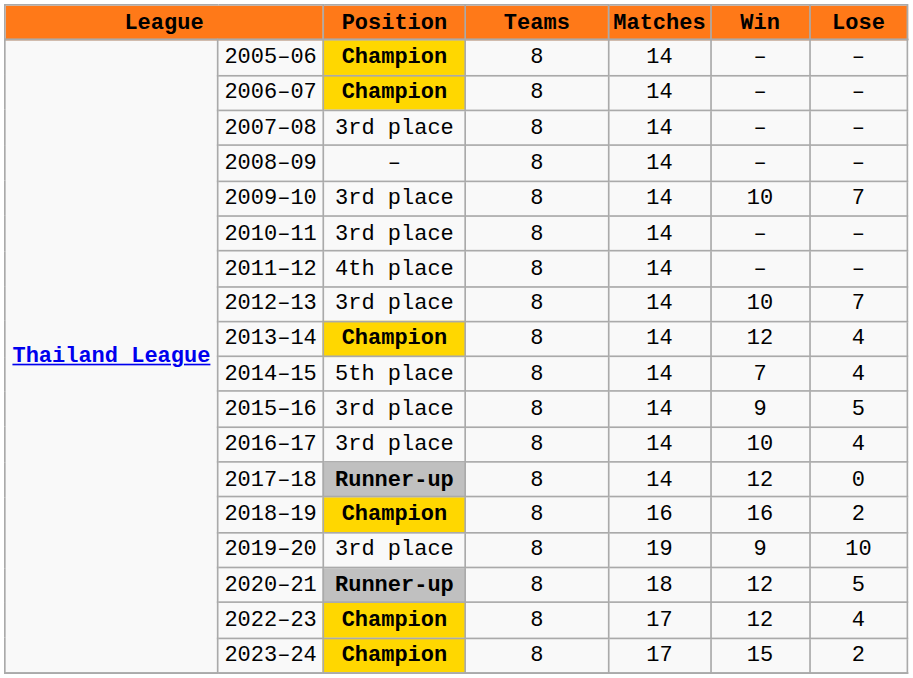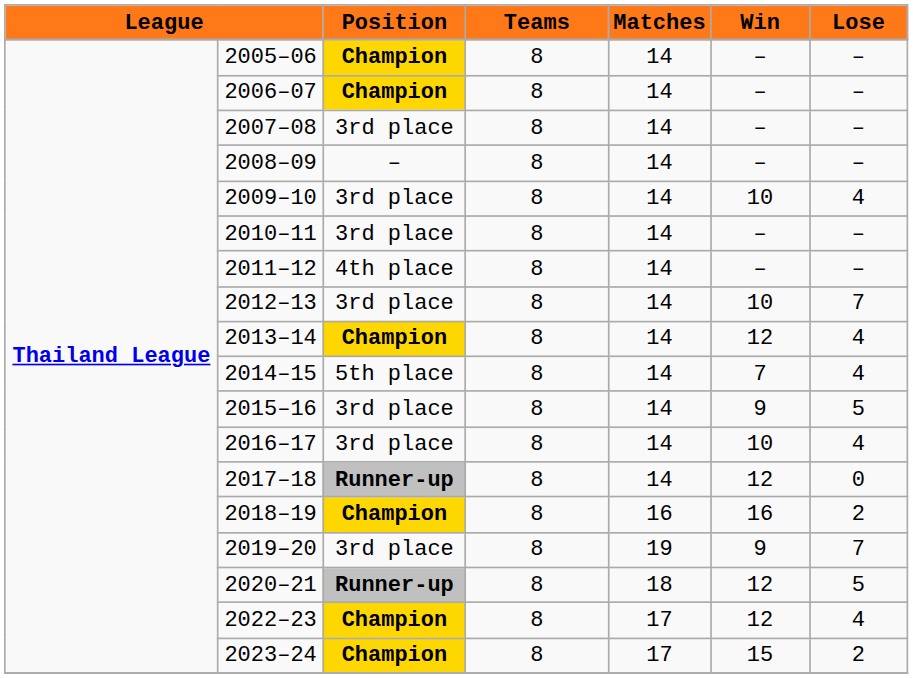 <table class="wikitable" style= "text-align:center; font-size:10pt;">
 <tr style= "background: #FF7918; font-weight:bold;">
 <td colspan="2" style="width:14em;"><span><strong>League</strong></span></td>
 <td style="width:6em;"><span><strong>Position</strong></span></td>
 <td style="width:6em;"><span><strong>Teams</strong></span></td>
 <td style="width:4em;"><span><strong>Matches</strong></span></td>
 <td style="width:4em;"><span><strong>Win</strong></span></td>
 <td style="width:4em;"><span><strong>Lose</strong></span></td>
 </tr>
 <tr>
 </tr>
 <tr>
 <td rowspan="18" align="center"><strong><a href='#'>Thailand League</a></strong></td>
 <td>2005–06</td>
 <td align="center;" bgcolor="gold"><strong>Champion</strong></td>
 <td align="center">8</td>
 <td align="center">14</td>
 <td align="center">–</td>
 <td align="center">–</td>
 </tr>
 <tr>
 <td>2006–07</td>
 <td align="center;" bgcolor="gold"><strong>Champion</strong></td>
 <td align="center">8</td>
 <td align="center">14</td>
 <td align="center">–</td>
 <td align="center">–</td>
 </tr>
 <tr>
 <td>2007–08</td>
 <td>3rd place</td>
 <td align="center">8</td>
 <td align="center">14</td>
 <td align="center">–</td>
 <td align="center">–</td>
 </tr>
 <tr>
 <td>2008–09</td>
 <td>–</td>
 <td align="center">8</td>
 <td align="center">14</td>
 <td align="center">–</td>
 <td align="center">–</td>
 </tr>
 <tr>
 <td>2009–10</td>
 <td>3rd place</td>
 <td align="center">8</td>
 <td align="center">14</td>
 <td align="center">10</td>
-<td align="center">7</td>
+<td align="center">4</td>
 </tr>
 <tr>
 <td>2010–11</td>
 <td>3rd place</td>
 <td align="center">8</td>
 <td align="center">14</td>
 <td align="center">–</td>
 <td align="center">–</td>
 </tr>
 <tr>
 <td>2011–12</td>
 <td>4th place</td>
 <td align="center">8</td>
 <td align="center">14</td>
 <td align="center">–</td>
 <td align="center">–</td>
 </tr>
 <tr>
 <td>2012–13</td>
 <td>3rd place</td>
 <td align="center">8</td>
 <td align="center">14</td>
 <td align="center">10</td>
 <td align="center">7</td>
 </tr>
 <tr>
 <td>2013–14</td>
 <td align="center;" bgcolor="gold"><strong>Champion</strong></td>
 <td align="center">8</td>
 <td align="center">14</td>
 <td align="center">12</td>
 <td align="center">4</td>
 </tr>
 <tr>
 <td>2014–15</td>
 <td>5th place</td>
 <td align="center">8</td>
 <td align="center">14</td>
 <td align="center">7</td>
 <td align="center">4</td>
 </tr>
 <tr>
 <td>2015–16</td>
 <td>3rd place</td>
 <td align="center">8</td>
 <td align="center">14</td>
 <td align="center">9</td>
 <td align="center">5</td>
 </tr>
 <tr>
 <td>2016–17</td>
 <td>3rd place</td>
 <td align="center">8</td>
 <td align="center">14</td>
 <td align="center">10</td>
 <td align="center">4</td>
 </tr>
 <tr>
 <td>2017–18</td>
 <td bgcolor="silver"><strong>Runner-up</strong></td>
 <td align="center">8</td>
 <td align="center">14</td>
 <td align="center">12</td>
 <td align="center">0</td>
 </tr>
 <tr>
 <td>2018–19</td>
 <td align="center;" bgcolor="gold"><strong>Champion</strong></td>
 <td align="center">8</td>
 <td align="center">16</td>
 <td align="center">16</td>
 <td align="center">2</td>
 </tr>
 <tr>
 <td>2019–20</td>
 <td>3rd place</td>
 <td align="center">8</td>
 <td align="center">19</td>
 <td align="center">9</td>
-<td align="center">10</td>
+<td align="center">7</td>
 </tr>
 <tr>
 <td>2020–21</td>
 <td bgcolor="silver"><strong>Runner-up</strong></td>
 <td align="center">8</td>
 <td align="center">18</td>
 <td align="center">12</td>
 <td align="center">5</td>
 </tr>
 <tr>
 <td>2022–23</td>
 <td align="center;" bgcolor="gold"><strong>Champion</strong></td>
 <td align="center">8</td>
 <td align="center">17</td>
 <td align="center">12</td>
 <td align="center">4</td>
 </tr>
 <tr>
 <td>2023–24</td>
 <td align="center;" bgcolor="gold"><strong>Champion</strong></td>
 <td align="center">8</td>
 <td align="center">17</td>
 <td align="center">15</td>
 <td align="center">2</td>
 </tr>
 <tr>
 </tr>
 </table>
